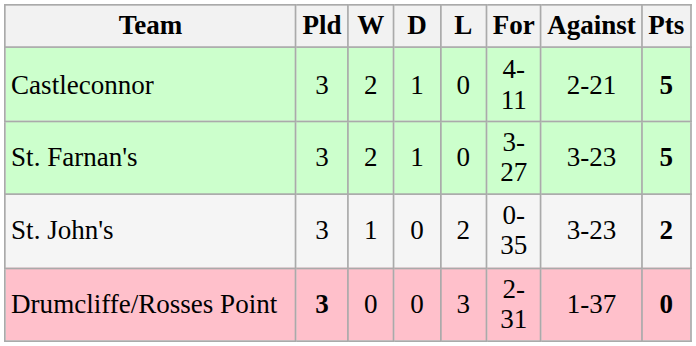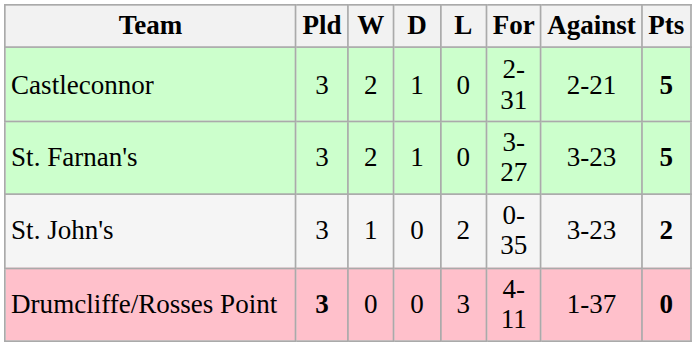 <table class="wikitable">
 <tr>
 <th width=165>Team</th>
 <th width=20>Pld</th>
 <th width=20>W</th>
 <th width=20>D</th>
 <th width=20>L</th>
 <th width=20>For</th>
 <th width=20>Against</th>
 <th width=20>Pts</th>
 </tr>
 <tr align=center style="background:#ccffcc;">
 <td style="text-align:left;">Castleconnor</td>
 <td>3</td>
 <td>2</td>
 <td>1</td>
 <td>0</td>
-<td>4-11</td>
+<td>2-31</td>
 <td>2-21</td>
 <td><strong>5</strong></td>
 </tr>
 <tr align=center style="background:#ccffcc;">
 <td style="text-align:left;">St. Farnan's</td>
 <td>3</td>
 <td>2</td>
 <td>1</td>
 <td>0</td>
 <td>3-27</td>
 <td>3-23</td>
 <td><strong>5</strong></td>
 </tr>
 <tr align=center style="background:#f5f5f5;">
 <td style="text-align:left;">St. John's</td>
 <td>3</td>
 <td>1</td>
 <td>0</td>
 <td>2</td>
 <td>0-35</td>
 <td>3-23</td>
 <td><strong>2</strong></td>
 </tr>
 <tr align=center style="background:pink;">
 <td style="text-align:left;">Drumcliffe/Rosses Point</td>
 <td><strong>3</strong></td>
 <td>0</td>
 <td>0</td>
 <td>3</td>
-<td>2-31</td>
+<td>4-11</td>
 <td>1-37</td>
 <td><strong>0</strong></td>
 </tr>
 </table>
